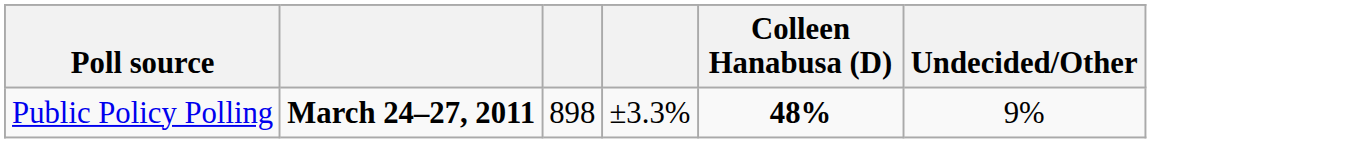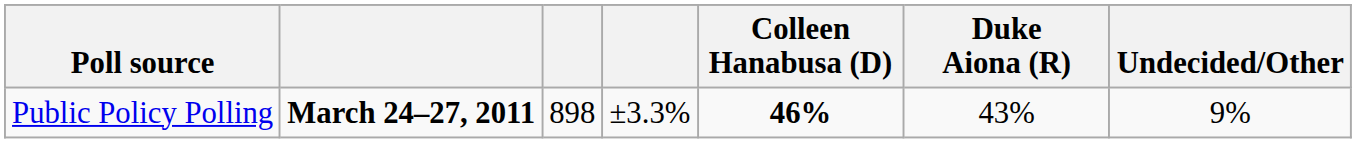 <table class="wikitable" style="text-align:center">
 <tr valign= bottom>
 <th>Poll source</th>
 <th></th>
 <th></th>
 <th></th>
 <th style="width:100px;">Colleen<br>Hanabusa (D)</th>
+<th style="width:100px;">Duke<br>Aiona (R)</th>
 <th>Undecided/Other</th>
 </tr>
 <tr>
 <td align=left><a href='#'>Public Policy Polling</a></td>
 <td><strong>March 24–27, 2011</strong></td>
 <td>898</td>
 <td>±3.3%</td>
-<td><strong>48%</strong></td>
+<td><strong>46%</strong></td>
+<td>43%</td>
 <td>9%</td>
 </tr>
 </table>
